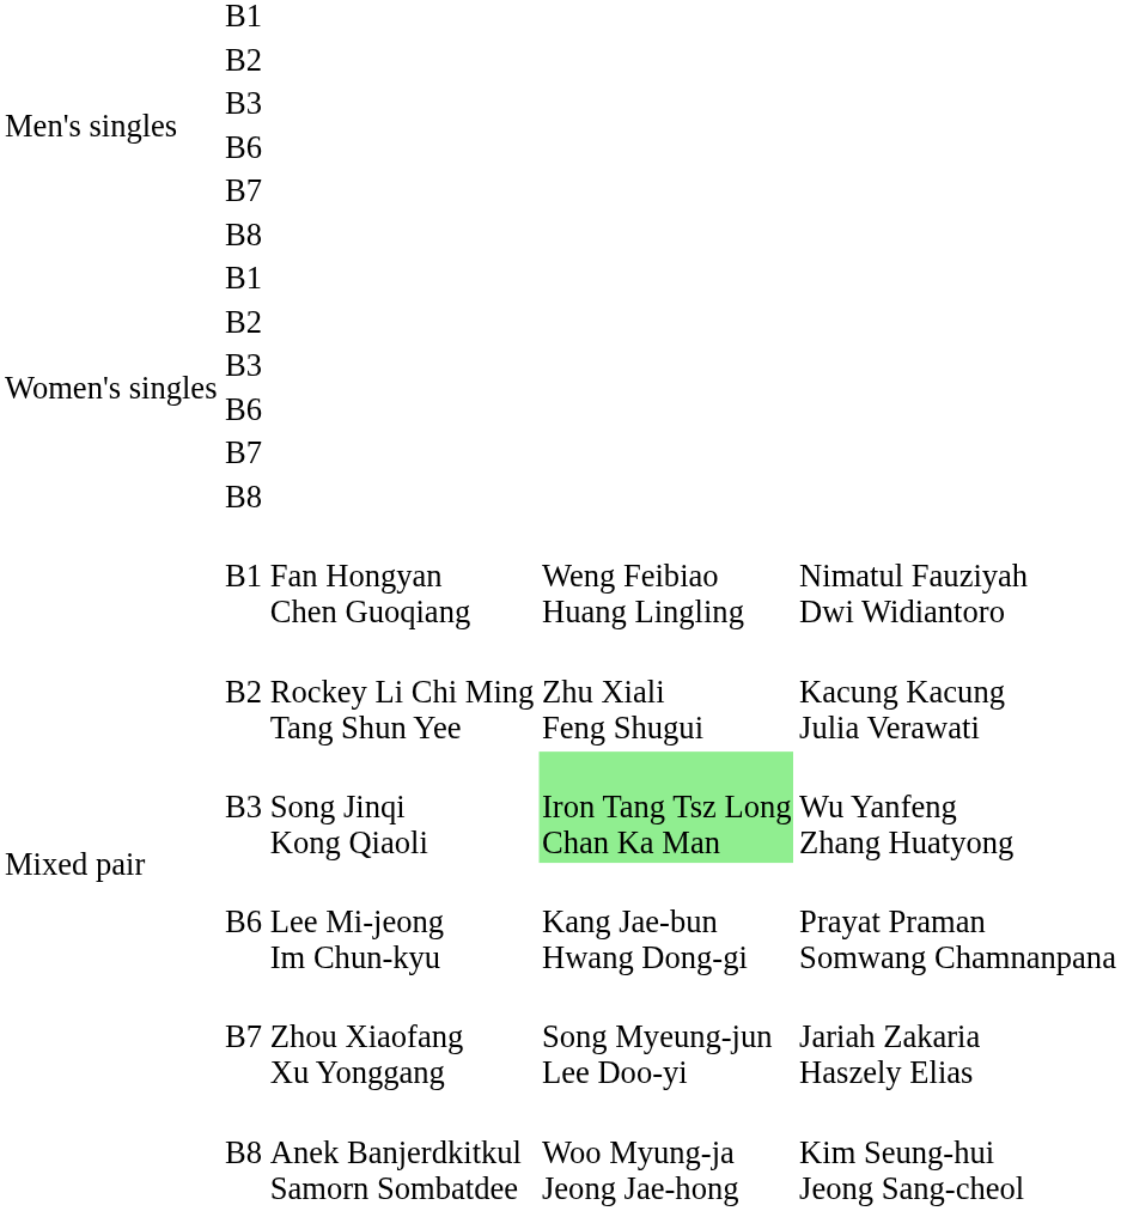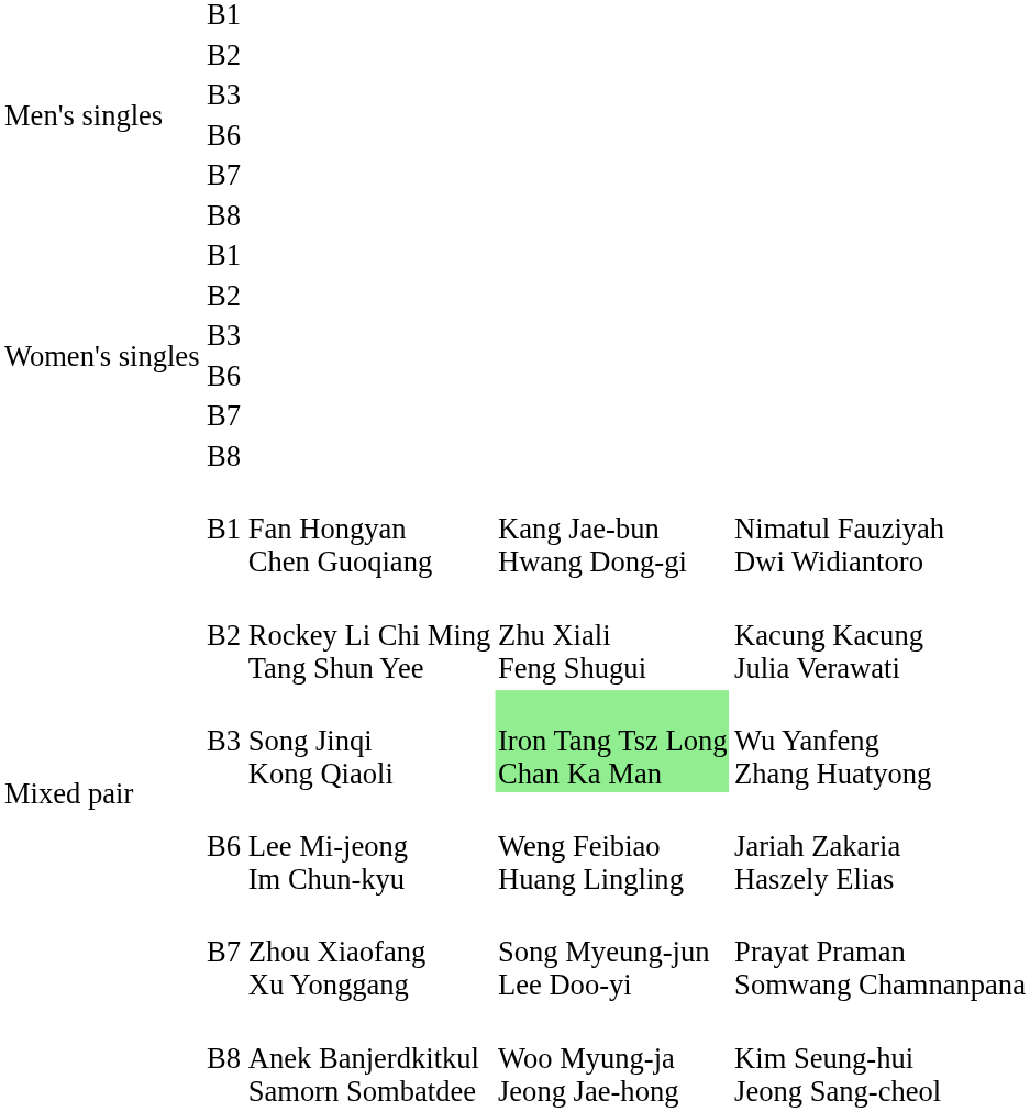 <table>
 <tr>
 <td rowspan=6>Men's singles</td>
 <td>B1</td>
 <td></td>
 <td></td>
 <td></td>
 </tr>
 <tr>
 <td>B2</td>
 <td></td>
 <td></td>
 <td></td>
 </tr>
 <tr>
 <td>B3</td>
 <td></td>
 <td nowrap></td>
 <td></td>
 </tr>
 <tr>
 <td>B6</td>
 <td></td>
 <td></td>
 <td></td>
 </tr>
 <tr>
 <td>B7</td>
 <td></td>
 <td></td>
 <td></td>
 </tr>
 <tr>
 <td>B8</td>
 <td></td>
 <td></td>
 <td></td>
 </tr>
 <tr>
 <td rowspan=6>Women's singles</td>
 <td>B1</td>
 <td></td>
 <td></td>
 <td></td>
 </tr>
 <tr>
 <td>B2</td>
 <td></td>
 <td></td>
 <td></td>
 </tr>
 <tr>
 <td>B3</td>
 <td></td>
 <td></td>
 <td></td>
 </tr>
 <tr>
 <td>B6</td>
 <td nowrap></td>
 <td></td>
 <td></td>
 </tr>
 <tr>
 <td>B7</td>
 <td></td>
 <td></td>
 <td></td>
 </tr>
 <tr>
 <td>B8</td>
 <td></td>
 <td></td>
 <td></td>
 </tr>
 <tr>
 <td rowspan=6>Mixed pair</td>
 <td>B1</td>
 <td><br>Fan Hongyan<br>Chen Guoqiang</td>
-<td><br>Weng Feibiao<br>Huang Lingling</td>
+<td><br>Kang Jae-bun<br>Hwang Dong-gi</td>
 <td><br>Nimatul Fauziyah<br>Dwi Widiantoro</td>
 </tr>
 <tr>
 <td>B2</td>
 <td><br>Rockey Li Chi Ming<br>Tang Shun Yee</td>
 <td><br>Zhu Xiali<br>Feng Shugui</td>
 <td><br>Kacung Kacung<br>Julia Verawati</td>
 </tr>
 <tr>
 <td>B3</td>
 <td><br>Song Jinqi<br>Kong Qiaoli</td>
 <td style="background: lightgreen;"><br>Iron Tang Tsz Long<br>Chan Ka Man</td>
 <td><br>Wu Yanfeng<br>Zhang Huatyong</td>
 </tr>
 <tr>
 <td>B6</td>
 <td><br>Lee Mi-jeong<br>Im Chun-kyu</td>
-<td><br>Kang Jae-bun<br>Hwang Dong-gi</td>
-<td nowrap><br>Prayat Praman<br>Somwang Chamnanpana</td>
+<td><br>Weng Feibiao<br>Huang Lingling</td>
+<td><br>Jariah Zakaria<br>Haszely Elias</td>
 </tr>
 <tr>
 <td>B7</td>
 <td><br>Zhou Xiaofang<br>Xu Yonggang</td>
 <td><br>Song Myeung-jun<br>Lee Doo-yi</td>
-<td><br>Jariah Zakaria<br>Haszely Elias</td>
+<td nowrap><br>Prayat Praman<br>Somwang Chamnanpana</td>
 </tr>
 <tr>
 <td>B8</td>
 <td><br>Anek Banjerdkitkul<br>Samorn Sombatdee</td>
 <td><br>Woo Myung-ja<br>Jeong Jae-hong</td>
 <td><br>Kim Seung-hui<br>Jeong Sang-cheol</td>
 </tr>
 </table>
